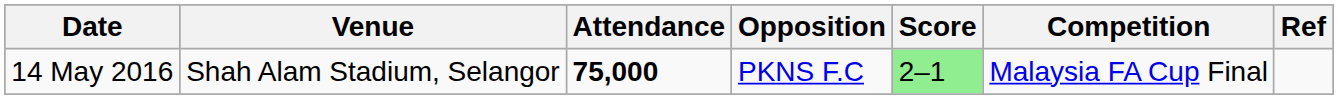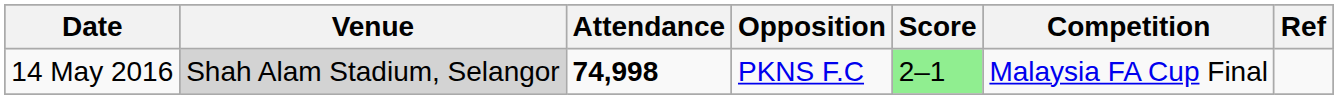 <table class="wikitable sortable">
 <tr>
 <th>Date</th>
 <th>Venue</th>
 <th>Attendance</th>
 <th>Opposition</th>
 <th>Score</th>
 <th>Competition</th>
 <th>Ref</th>
 </tr>
 <tr>
 <td>14 May 2016</td>
-<td>Shah Alam Stadium, Selangor</td>
-<td><strong>75,000</strong></td>
+<td style="background: lightgrey;">Shah Alam Stadium, Selangor</td>
+<td><strong>74,998</strong></td>
 <td><a href='#'>PKNS F.C</a></td>
 <td style="background: lightgreen;">2–1</td>
 <td><a href='#'>Malaysia FA Cup</a> Final</td>
 <td></td>
 </tr>
 </table>
